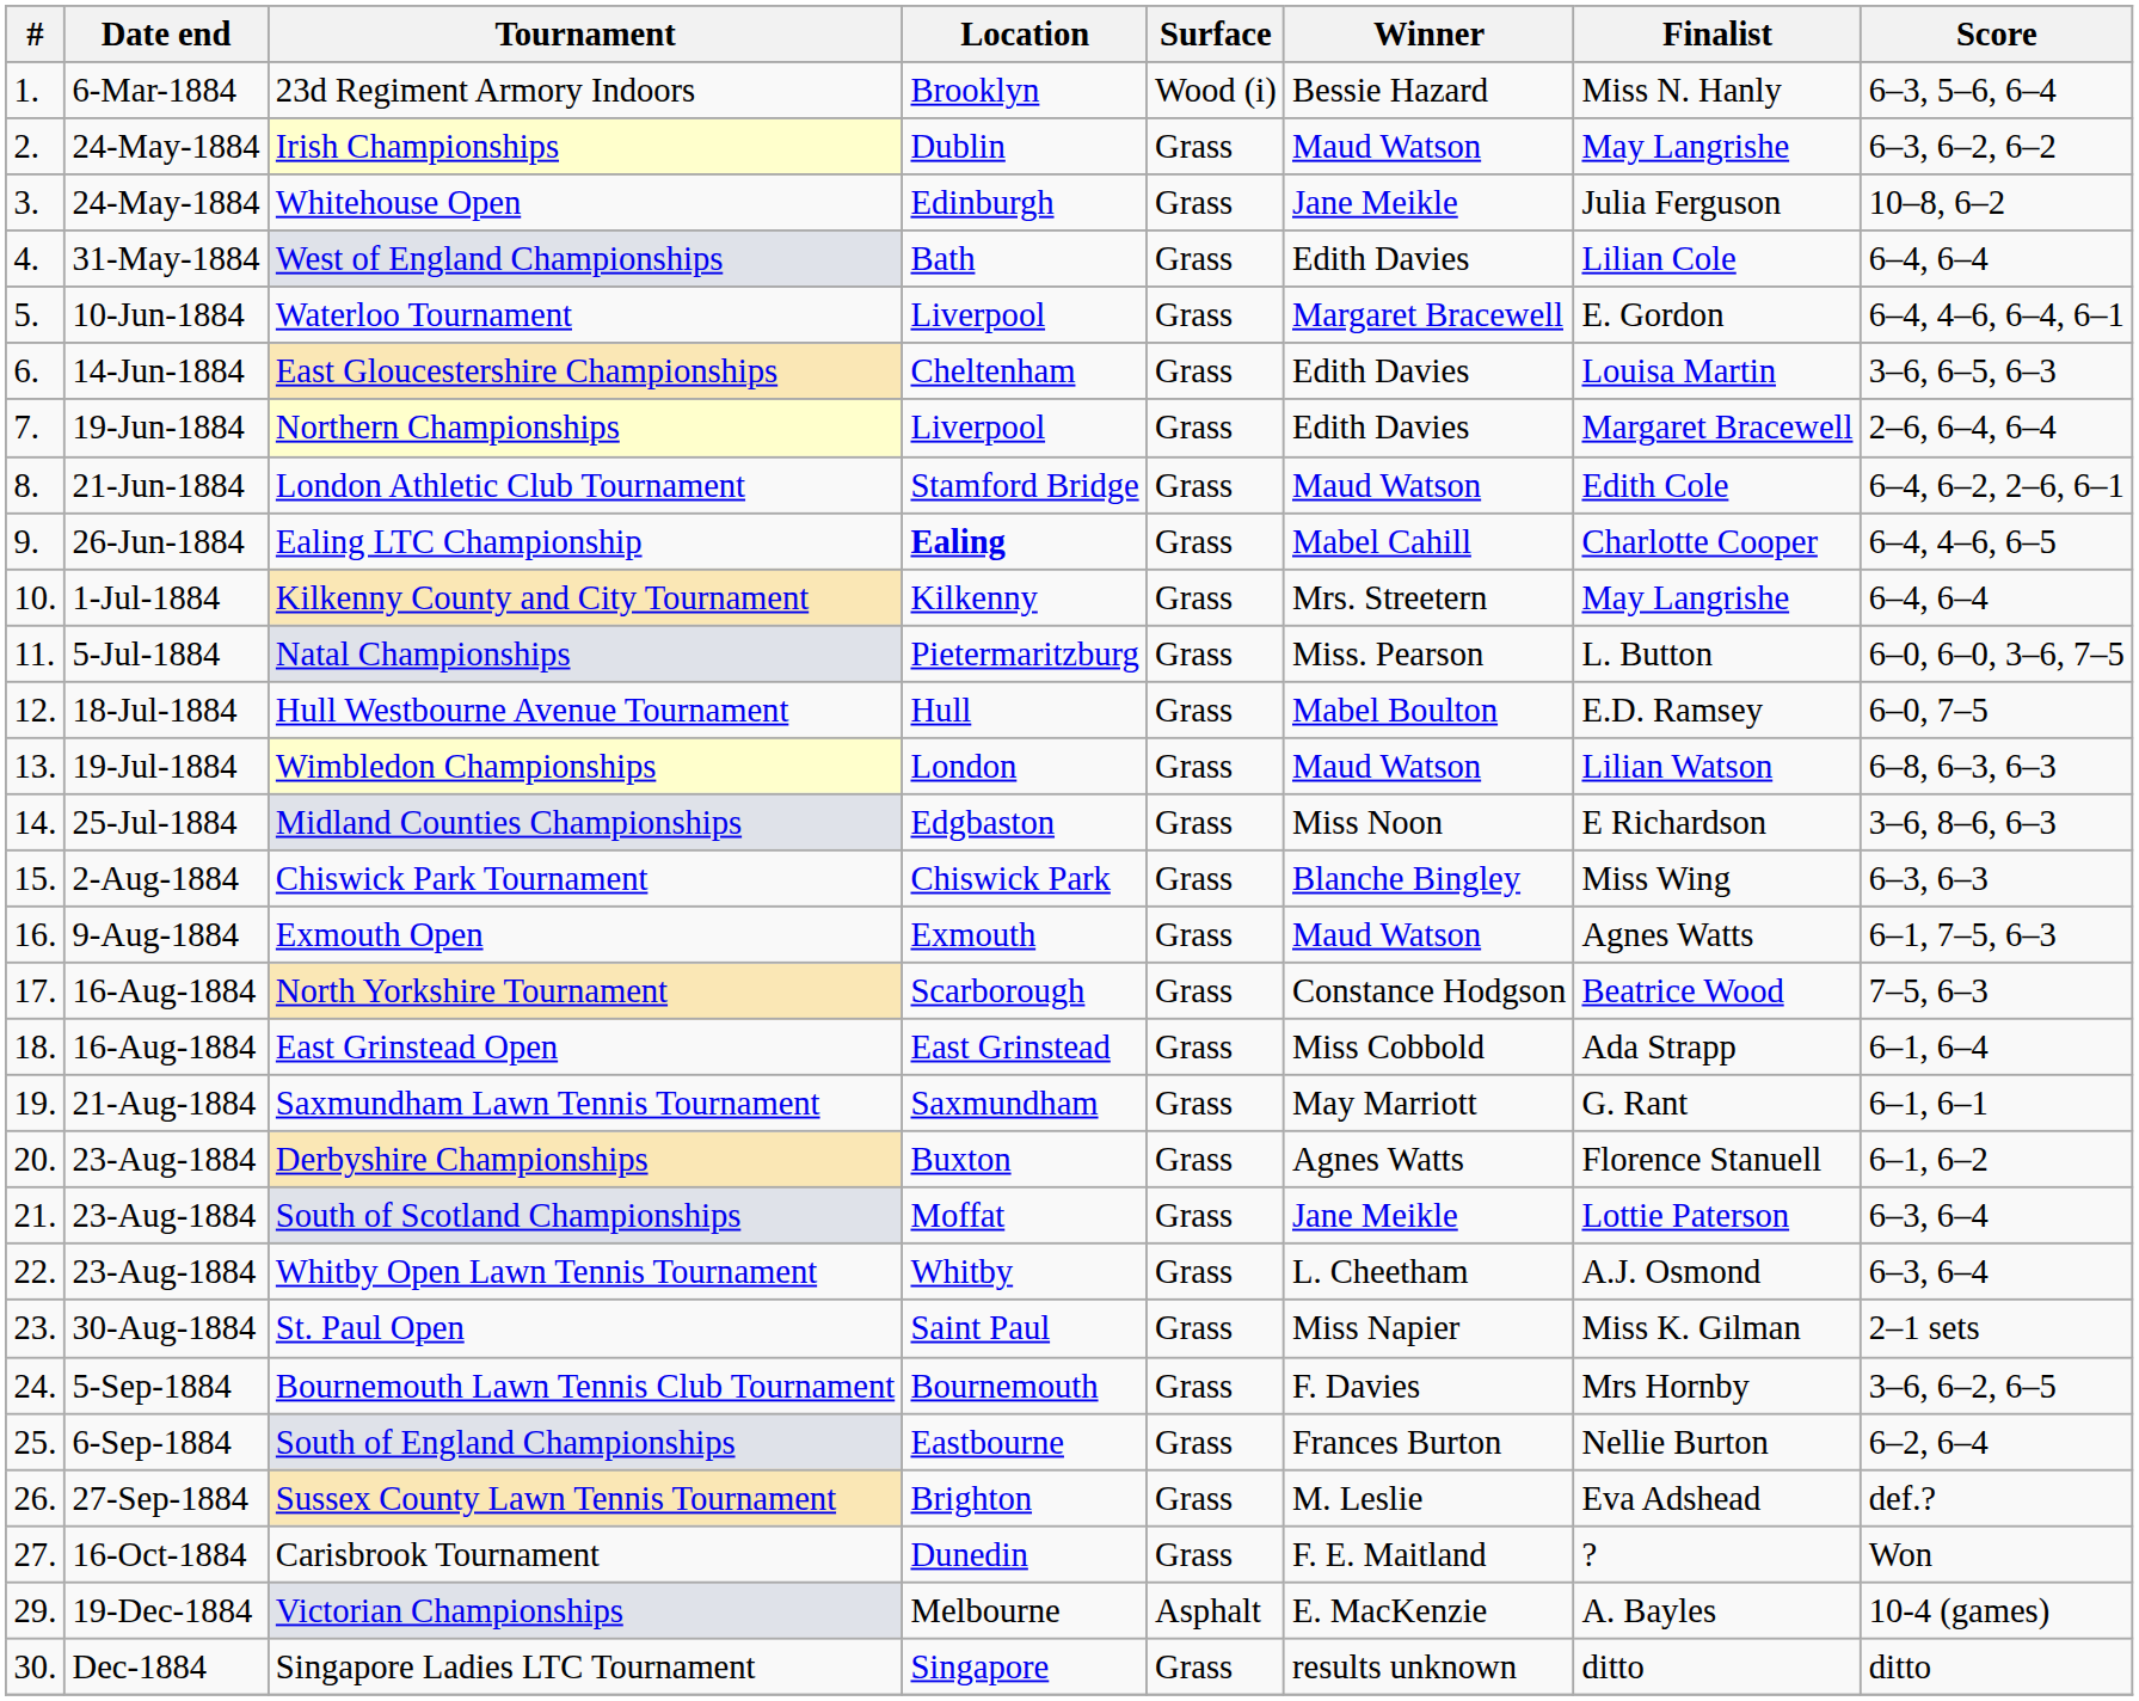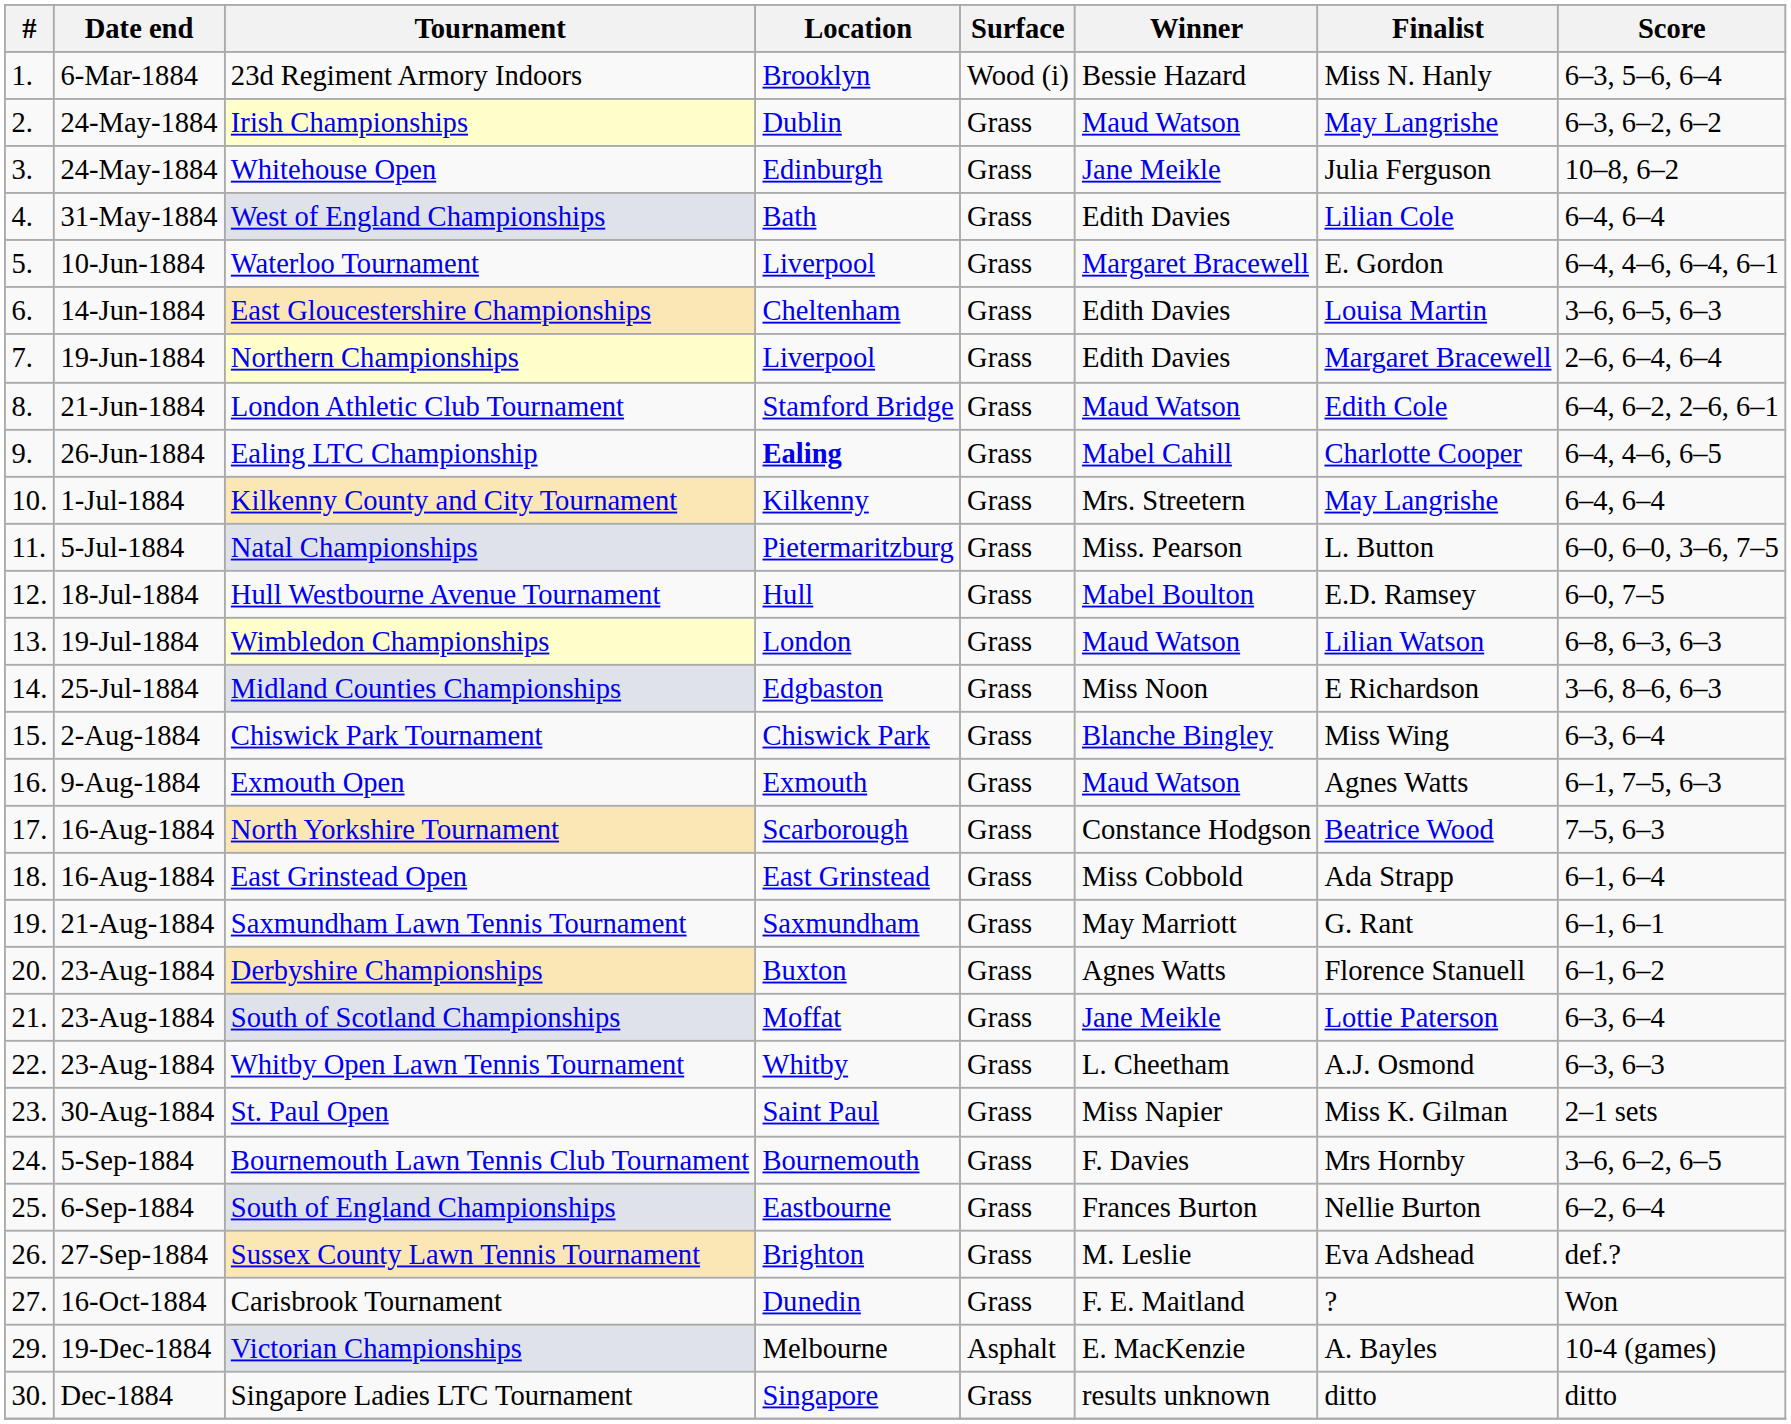 <table class="wikitable sortable" style="font-size:95%;">
 <tr>
 <th>#</th>
 <th>Date end</th>
 <th>Tournament</th>
 <th>Location</th>
 <th>Surface</th>
 <th>Winner</th>
 <th>Finalist</th>
 <th>Score</th>
 </tr>
 <tr>
 <td>1.</td>
 <td>6-Mar-1884</td>
 <td>23d Regiment Armory Indoors</td>
 <td><a href='#'>Brooklyn</a></td>
 <td>Wood (i)</td>
 <td> Bessie Hazard</td>
 <td> Miss N. Hanly</td>
 <td>6–3, 5–6, 6–4</td>
 </tr>
 <tr>
 <td>2.</td>
 <td>24-May-1884</td>
 <td style="background:#ffc;"><a href='#'>Irish Championships</a></td>
 <td><a href='#'>Dublin</a></td>
 <td>Grass</td>
 <td> <a href='#'>Maud Watson</a></td>
 <td> <a href='#'>May Langrishe</a></td>
 <td>6–3, 6–2, 6–2</td>
 </tr>
 <tr>
 <td>3.</td>
 <td>24-May-1884</td>
 <td><a href='#'>Whitehouse Open</a></td>
 <td><a href='#'>Edinburgh</a></td>
 <td>Grass</td>
 <td> <a href='#'>Jane Meikle</a></td>
 <td> Julia Ferguson</td>
 <td>10–8, 6–2</td>
 </tr>
 <tr>
 <td>4.</td>
 <td>31-May-1884</td>
 <td style="background:#dfe2e9"><a href='#'>West of England Championships</a></td>
 <td><a href='#'>Bath</a></td>
 <td>Grass</td>
 <td> Edith Davies</td>
 <td> <a href='#'>Lilian Cole</a></td>
 <td>6–4, 6–4</td>
 </tr>
 <tr>
 <td>5.</td>
 <td>10-Jun-1884</td>
 <td><a href='#'>Waterloo Tournament</a></td>
 <td><a href='#'>Liverpool</a></td>
 <td>Grass</td>
 <td> <a href='#'>Margaret Bracewell</a></td>
 <td> E. Gordon</td>
 <td>6–4, 4–6, 6–4, 6–1</td>
 </tr>
 <tr>
 <td>6.</td>
 <td>14-Jun-1884</td>
 <td style="background:#fae7b5"><a href='#'>East Gloucestershire Championships</a></td>
 <td><a href='#'>Cheltenham</a></td>
 <td>Grass</td>
 <td> Edith Davies</td>
 <td> <a href='#'>Louisa Martin</a></td>
 <td>3–6, 6–5, 6–3</td>
 </tr>
 <tr>
 <td>7.</td>
 <td>19-Jun-1884</td>
 <td style="background:#ffc;"><a href='#'>Northern Championships</a></td>
 <td><a href='#'>Liverpool</a></td>
 <td>Grass</td>
 <td> Edith Davies</td>
 <td> <a href='#'>Margaret Bracewell</a></td>
 <td>2–6, 6–4, 6–4</td>
 </tr>
 <tr>
 <td>8.</td>
 <td>21-Jun-1884</td>
 <td><a href='#'>London Athletic Club Tournament</a></td>
 <td><a href='#'>Stamford Bridge</a></td>
 <td>Grass</td>
 <td> <a href='#'>Maud Watson</a></td>
 <td> <a href='#'>Edith Cole</a></td>
 <td>6–4, 6–2, 2–6, 6–1</td>
 </tr>
 <tr>
 <td>9.</td>
 <td>26-Jun-1884</td>
 <td><a href='#'>Ealing LTC Championship</a></td>
 <td><strong><a href='#'>Ealing</a></strong></td>
 <td>Grass</td>
 <td> <a href='#'>Mabel Cahill</a></td>
 <td> <a href='#'>Charlotte Cooper</a></td>
 <td>6–4, 4–6, 6–5</td>
 </tr>
 <tr>
 <td>10.</td>
 <td>1-Jul-1884</td>
 <td style="background:#fae7b5"><a href='#'>Kilkenny County and City Tournament</a></td>
 <td><a href='#'>Kilkenny</a></td>
 <td>Grass</td>
 <td> Mrs. Streetern</td>
 <td> <a href='#'>May Langrishe</a></td>
 <td>6–4, 6–4</td>
 </tr>
 <tr>
 <td>11.</td>
 <td>5-Jul-1884</td>
 <td style="background:#dfe2e9"><a href='#'>Natal Championships</a></td>
 <td><a href='#'>Pietermaritzburg</a></td>
 <td>Grass</td>
 <td> Miss. Pearson</td>
 <td> L. Button</td>
 <td>6–0, 6–0, 3–6, 7–5</td>
 </tr>
 <tr>
 <td>12.</td>
 <td>18-Jul-1884</td>
 <td><a href='#'>Hull Westbourne Avenue Tournament</a></td>
 <td><a href='#'>Hull</a></td>
 <td>Grass</td>
 <td> <a href='#'>Mabel Boulton</a></td>
 <td> E.D. Ramsey</td>
 <td>6–0, 7–5</td>
 </tr>
 <tr>
 <td>13.</td>
 <td>19-Jul-1884</td>
 <td style="background:#ffc;"><a href='#'>Wimbledon Championships</a></td>
 <td><a href='#'>London</a></td>
 <td>Grass</td>
 <td> <a href='#'>Maud Watson</a></td>
 <td> <a href='#'>Lilian Watson</a></td>
 <td>6–8, 6–3, 6–3</td>
 </tr>
 <tr>
 <td>14.</td>
 <td>25-Jul-1884</td>
 <td style="background:#dfe2e9"><a href='#'>Midland Counties Championships</a></td>
 <td><a href='#'>Edgbaston</a></td>
 <td>Grass</td>
 <td> Miss Noon</td>
 <td> E Richardson</td>
 <td>3–6, 8–6, 6–3</td>
 </tr>
 <tr>
 <td>15.</td>
 <td>2-Aug-1884</td>
 <td><a href='#'>Chiswick Park Tournament</a></td>
 <td><a href='#'>Chiswick Park</a></td>
 <td>Grass</td>
 <td> <a href='#'>Blanche Bingley</a></td>
 <td> Miss Wing</td>
-<td>6–3, 6–3</td>
+<td>6–3, 6–4</td>
 </tr>
 <tr>
 <td>16.</td>
 <td>9-Aug-1884</td>
 <td><a href='#'>Exmouth Open</a></td>
 <td><a href='#'>Exmouth</a></td>
 <td>Grass</td>
 <td> <a href='#'>Maud Watson</a></td>
 <td> Agnes Watts</td>
 <td>6–1, 7–5, 6–3</td>
 </tr>
 <tr>
 <td>17.</td>
 <td>16-Aug-1884</td>
 <td style="background:#fae7b5"><a href='#'>North Yorkshire Tournament</a></td>
 <td><a href='#'>Scarborough</a></td>
 <td>Grass</td>
 <td> Constance Hodgson</td>
 <td> <a href='#'>Beatrice Wood</a></td>
 <td>7–5, 6–3</td>
 </tr>
 <tr>
 <td>18.</td>
 <td>16-Aug-1884</td>
 <td><a href='#'>East Grinstead Open</a></td>
 <td><a href='#'>East Grinstead</a></td>
 <td>Grass</td>
 <td> Miss Cobbold</td>
 <td> Ada Strapp</td>
 <td>6–1, 6–4</td>
 </tr>
 <tr>
 <td>19.</td>
 <td>21-Aug-1884</td>
 <td><a href='#'>Saxmundham Lawn Tennis Tournament</a></td>
 <td><a href='#'>Saxmundham</a></td>
 <td>Grass</td>
 <td> May Marriott</td>
 <td> G. Rant</td>
 <td>6–1, 6–1</td>
 </tr>
 <tr>
 <td>20.</td>
 <td>23-Aug-1884</td>
 <td style="background:#fae7b5"><a href='#'>Derbyshire Championships</a></td>
 <td><a href='#'>Buxton</a></td>
 <td>Grass</td>
 <td> Agnes Watts</td>
 <td> Florence Stanuell</td>
 <td>6–1, 6–2</td>
 </tr>
 <tr>
 <td>21.</td>
 <td>23-Aug-1884</td>
 <td style="background:#dfe2e9"><a href='#'>South of Scotland Championships</a></td>
 <td><a href='#'>Moffat</a></td>
 <td>Grass</td>
 <td> <a href='#'>Jane Meikle</a></td>
 <td>  <a href='#'>Lottie Paterson</a></td>
 <td>6–3, 6–4</td>
 </tr>
 <tr>
 <td>22.</td>
 <td>23-Aug-1884</td>
 <td><a href='#'>Whitby Open Lawn Tennis Tournament</a></td>
 <td><a href='#'>Whitby</a></td>
 <td>Grass</td>
 <td> L. Cheetham</td>
 <td> A.J. Osmond</td>
-<td>6–3, 6–4</td>
+<td>6–3, 6–3</td>
 </tr>
 <tr>
 <td>23.</td>
 <td>30-Aug-1884</td>
 <td><a href='#'>St. Paul Open</a></td>
 <td><a href='#'>Saint Paul</a></td>
 <td>Grass</td>
 <td> Miss Napier</td>
 <td> Miss K. Gilman</td>
 <td>2–1 sets</td>
 </tr>
 <tr>
 <td>24.</td>
 <td>5-Sep-1884</td>
 <td><a href='#'>Bournemouth Lawn Tennis Club Tournament</a></td>
 <td><a href='#'>Bournemouth</a></td>
 <td>Grass</td>
 <td> F. Davies</td>
 <td> Mrs Hornby</td>
 <td>3–6, 6–2, 6–5</td>
 </tr>
 <tr>
 <td>25.</td>
 <td>6-Sep-1884</td>
 <td style="background:#dfe2e9"><a href='#'>South of England Championships</a></td>
 <td><a href='#'>Eastbourne</a></td>
 <td>Grass</td>
 <td> Frances Burton</td>
 <td> Nellie Burton</td>
 <td>6–2, 6–4</td>
 </tr>
 <tr>
 <td>26.</td>
 <td>27-Sep-1884</td>
 <td style="background:#fae7b5"><a href='#'>Sussex County Lawn Tennis Tournament</a></td>
 <td><a href='#'>Brighton</a></td>
 <td>Grass</td>
 <td> M. Leslie</td>
 <td> Eva Adshead</td>
 <td>def.?</td>
 </tr>
 <tr>
 <td>27.</td>
 <td>16-Oct-1884</td>
 <td>Carisbrook Tournament</td>
 <td><a href='#'>Dunedin</a></td>
 <td>Grass</td>
 <td> F. E. Maitland</td>
 <td> ?</td>
 <td>Won</td>
 </tr>
 <tr>
 <td>29.</td>
 <td>19-Dec-1884</td>
 <td style="background:#dfe2e9"><a href='#'>Victorian Championships</a></td>
 <td>Melbourne</td>
 <td>Asphalt</td>
 <td>  E. MacKenzie</td>
 <td> A. Bayles</td>
 <td>10-4 (games)</td>
 </tr>
 <tr>
 <td>30.</td>
 <td>Dec-1884</td>
 <td>Singapore Ladies LTC Tournament</td>
 <td><a href='#'>Singapore</a></td>
 <td>Grass</td>
 <td>results unknown</td>
 <td>ditto</td>
 <td>ditto</td>
 </tr>
 <tr>
 </tr>
 </table>
